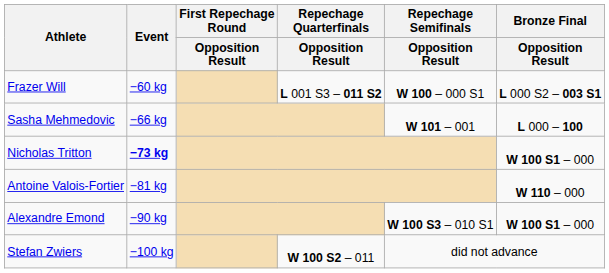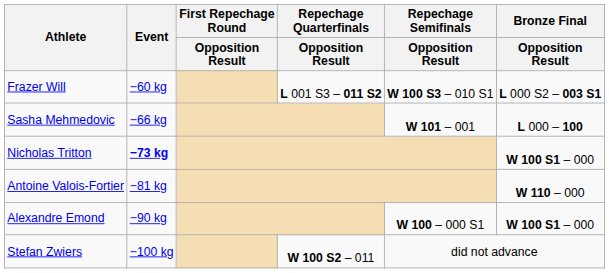 <table class="wikitable" style="font-size:90%">
 <tr>
 <th rowspan="2">Athlete</th>
 <th rowspan="2">Event</th>
 <th>First Repechage <br>Round</th>
 <th>Repechage <br>Quarterfinals</th>
 <th>Repechage <br>Semifinals</th>
 <th>Bronze Final</th>
 </tr>
 <tr>
 <th>Opposition<br>Result</th>
 <th>Opposition<br>Result</th>
 <th>Opposition<br>Result</th>
 <th>Opposition<br>Result</th>
 </tr>
 <tr>
 <td><a href='#'>Frazer Will</a></td>
 <td><a href='#'>−60 kg</a></td>
 <td align="center" bgcolor=wheat></td>
 <td align=center><br><strong>L</strong> 001 S3 – <strong>011 S2</strong></td>
-<td align=center><br><strong>W</strong> <strong>100</strong> – 000 S1</td>
+<td align=center><br><strong>W</strong> <strong>100 S3</strong> – 010 S1</td>
 <td align=center><br><strong>L</strong> 000 S2 – <strong>003 S1</strong></td>
 </tr>
 <tr>
 <td><a href='#'>Sasha Mehmedovic</a></td>
 <td><a href='#'>−66 kg</a></td>
 <td align="center" bgcolor=wheat colspan=2></td>
 <td align=center><br><strong>W</strong> <strong>101</strong> – 001</td>
 <td align=center><br><strong>L</strong> 000 – <strong>100</strong></td>
 </tr>
 <tr>
 <td><a href='#'>Nicholas Tritton</a></td>
 <td><strong><a href='#'>−73 kg</a></strong></td>
 <td align="center" bgcolor=wheat colspan=3></td>
 <td align=center><br><strong>W</strong> <strong>100 S1</strong> – 000<br></td>
 </tr>
 <tr>
 <td><a href='#'>Antoine Valois-Fortier</a></td>
 <td><a href='#'>−81 kg</a></td>
 <td align="center" bgcolor=wheat colspan=3></td>
 <td align=center><br><strong>W</strong> <strong>110</strong> – 000<br></td>
 </tr>
 <tr>
 <td><a href='#'>Alexandre Emond</a></td>
 <td><a href='#'>−90 kg</a></td>
 <td align="center" bgcolor=wheat colspan=2></td>
-<td align=center><br><strong>W</strong> <strong>100 S3</strong> – 010 S1</td>
+<td align=center><br><strong>W</strong> <strong>100</strong> – 000 S1</td>
 <td align=center><br><strong>W</strong> <strong>100 S1</strong> – 000<br></td>
 </tr>
 <tr>
 <td><a href='#'>Stefan Zwiers</a></td>
 <td><a href='#'>−100 kg</a></td>
 <td align="center" bgcolor=wheat></td>
 <td align=center><br><strong>W</strong> <strong>100 S2</strong> – 011</td>
 <td align="center" colspan=2>did not advance</td>
 </tr>
 </table>
